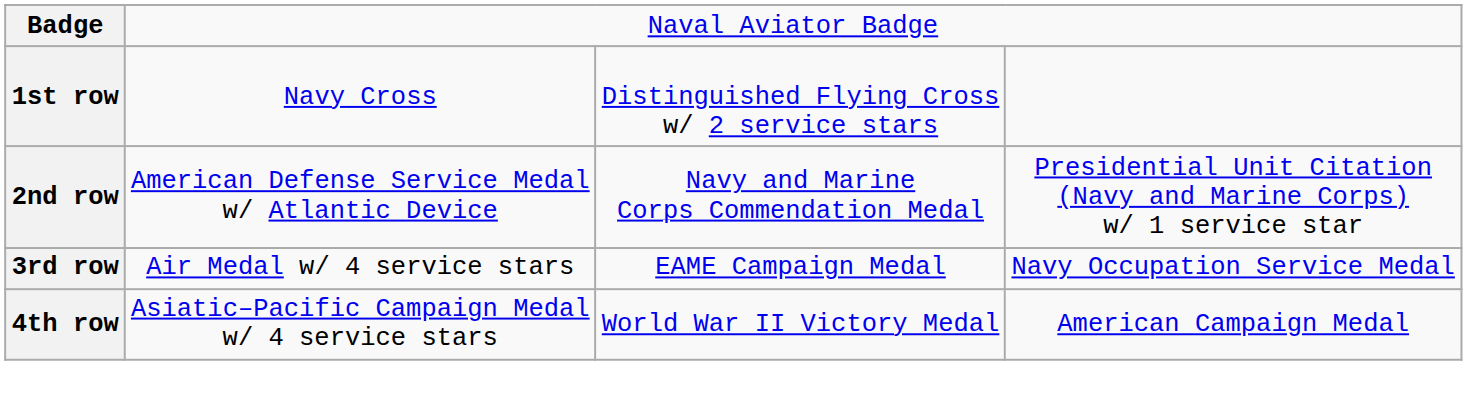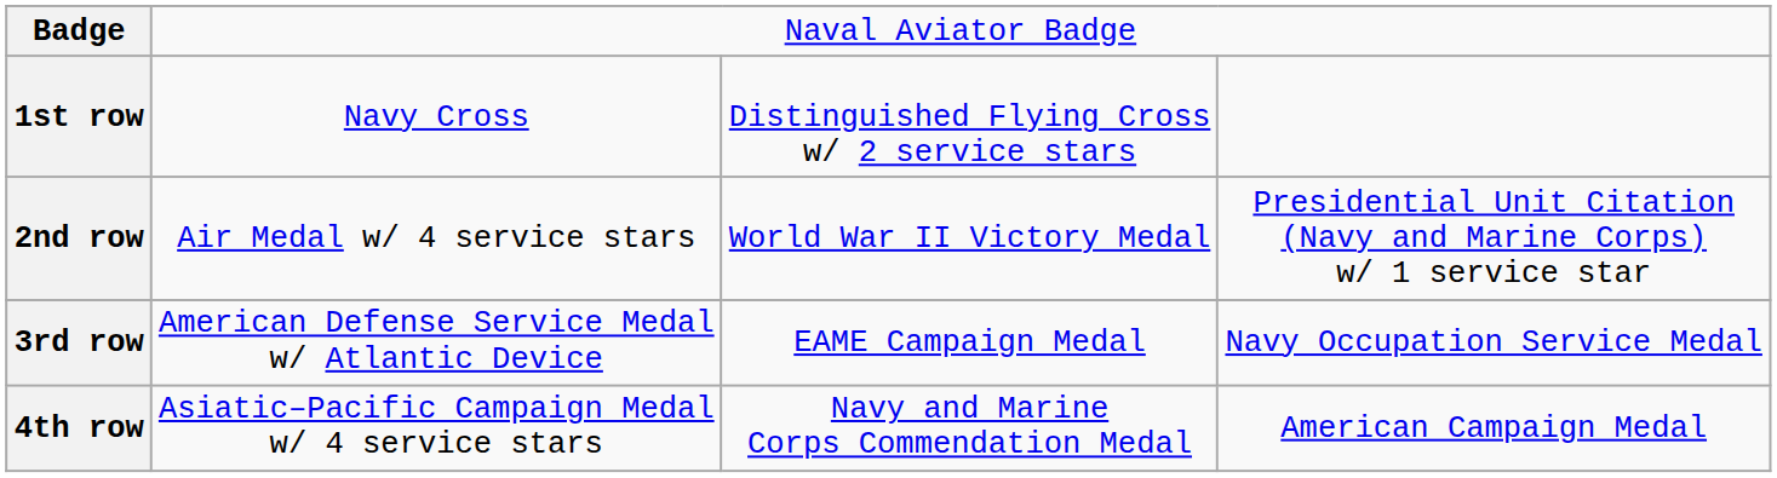 <table class=wikitable style="margin:1em auto; text-align:center;">
 <tr>
 <th>Badge</th>
 <td colspan=3><a href='#'>Naval Aviator Badge</a></td>
 </tr>
 <tr>
 <th>1st row</th>
 <td><a href='#'>Navy Cross</a></td>
 <td><br><a href='#'>Distinguished Flying Cross</a><br>w/ <a href='#'>2 service stars</a></td>
 </tr>
 <tr>
 <th>2nd row</th>
-<td><a href='#'>American Defense Service Medal</a> <br> w/ <a href='#'>Atlantic Device</a></td>
-<td><a href='#'>Navy and Marine <br>Corps Commendation Medal</a></td>
+<td><a href='#'>Air Medal</a> w/ 4 service stars</td>
+<td><a href='#'>World War II Victory Medal</a></td>
 <td><a href='#'>Presidential Unit Citation <br>(Navy and Marine Corps)</a><br>w/ 1 service star</td>
 </tr>
 <tr>
 <th>3rd row</th>
-<td><a href='#'>Air Medal</a> w/ 4 service stars</td>
+<td><a href='#'>American Defense Service Medal</a> <br> w/ <a href='#'>Atlantic Device</a></td>
 <td class=nowrap><a href='#'>EAME Campaign Medal</a></td>
 <td><a href='#'>Navy Occupation Service Medal</a></td>
 </tr>
 <tr>
 <th>4th row</th>
 <td><a href='#'>Asiatic–Pacific Campaign Medal</a> <br>w/ 4 service stars</td>
-<td><a href='#'>World War II Victory Medal</a></td>
+<td><a href='#'>Navy and Marine <br>Corps Commendation Medal</a></td>
 <td><a href='#'>American Campaign Medal</a></td>
 </tr>
 </table>
